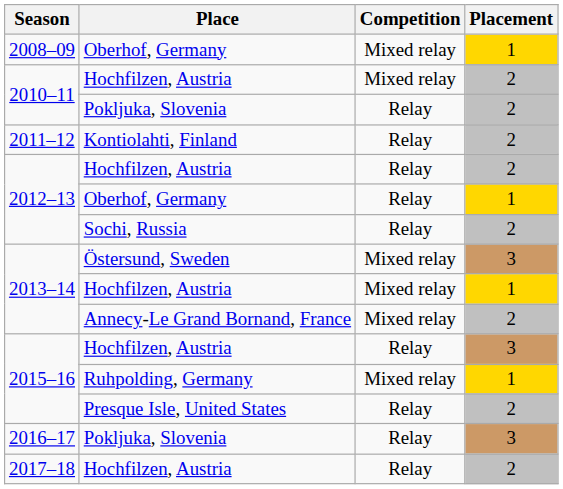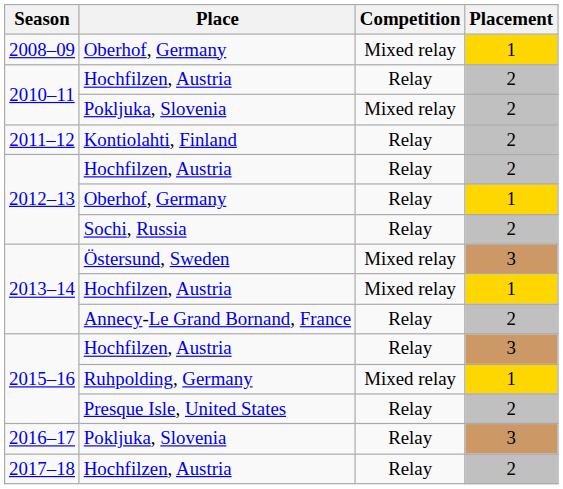 <table class="wikitable sortable" style="text-align: center;">
 <tr>
 <th>Season</th>
 <th>Place</th>
 <th>Competition</th>
 <th>Placement</th>
 </tr>
 <tr>
 <td><a href='#'>2008–09</a></td>
 <td align="left"> <a href='#'>Oberhof</a>, <a href='#'>Germany</a></td>
 <td>Mixed relay</td>
 <td bgcolor="gold">1</td>
 </tr>
 <tr>
 <td rowspan="2"><a href='#'>2010–11</a></td>
 <td align="left"> <a href='#'>Hochfilzen</a>, <a href='#'>Austria</a></td>
-<td>Mixed relay</td>
+<td>Relay</td>
 <td bgcolor=silver>2</td>
 </tr>
 <tr>
 <td align="left"> <a href='#'>Pokljuka</a>, <a href='#'>Slovenia</a></td>
-<td>Relay</td>
+<td>Mixed relay</td>
 <td bgcolor=silver>2</td>
 </tr>
 <tr>
 <td><a href='#'>2011–12</a></td>
 <td align="left"> <a href='#'>Kontiolahti</a>, <a href='#'>Finland</a></td>
 <td>Relay</td>
 <td bgcolor=silver>2</td>
 </tr>
 <tr>
 <td rowspan="3"><a href='#'>2012–13</a></td>
 <td align="left"> <a href='#'>Hochfilzen</a>, <a href='#'>Austria</a></td>
 <td>Relay</td>
 <td bgcolor=silver>2</td>
 </tr>
 <tr>
 <td align="left"> <a href='#'>Oberhof</a>, <a href='#'>Germany</a></td>
 <td>Relay</td>
 <td bgcolor="gold">1</td>
 </tr>
 <tr>
 <td align="left"> <a href='#'>Sochi</a>, <a href='#'>Russia</a></td>
 <td>Relay</td>
 <td bgcolor=silver>2</td>
 </tr>
 <tr>
 <td rowspan="3"><a href='#'>2013–14</a></td>
 <td align="left"> <a href='#'>Östersund</a>, <a href='#'>Sweden</a></td>
 <td>Mixed relay</td>
 <td bgcolor="cc9966">3</td>
 </tr>
 <tr>
 <td align="left"> <a href='#'>Hochfilzen</a>, <a href='#'>Austria</a></td>
 <td>Mixed relay</td>
 <td bgcolor="gold">1</td>
 </tr>
 <tr>
 <td align="left"> <a href='#'>Annecy</a>-<a href='#'>Le Grand Bornand</a>, <a href='#'>France</a></td>
-<td>Mixed relay</td>
+<td>Relay</td>
 <td bgcolor="Silver">2</td>
 </tr>
 <tr>
 <td rowspan="3"><a href='#'>2015–16</a></td>
 <td align="left"> <a href='#'>Hochfilzen</a>, <a href='#'>Austria</a></td>
 <td>Relay</td>
 <td bgcolor="cc9966">3</td>
 </tr>
 <tr>
 <td align="left"> <a href='#'>Ruhpolding</a>, <a href='#'>Germany</a></td>
 <td>Mixed relay</td>
 <td bgcolor=gold>1</td>
 </tr>
 <tr>
 <td align="left"> <a href='#'>Presque Isle</a>, <a href='#'>United States</a></td>
 <td>Relay</td>
 <td bgcolor=silver>2</td>
 </tr>
 <tr>
 <td><a href='#'>2016–17</a></td>
 <td align="left"> <a href='#'>Pokljuka</a>, <a href='#'>Slovenia</a></td>
 <td>Relay</td>
 <td bgcolor="cc9966">3</td>
 </tr>
 <tr>
 <td><a href='#'>2017–18</a></td>
 <td align="left"> <a href='#'>Hochfilzen</a>, <a href='#'>Austria</a></td>
 <td>Relay</td>
 <td bgcolor=silver>2</td>
 </tr>
 </table>
